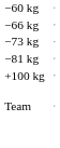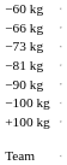 <table>
 <tr>
 <td>−60 kg<br></td>
 <td></td>
 <td></td>
 <td><hr></td>
 </tr>
 <tr>
 <td>−66 kg<br></td>
 <td></td>
 <td></td>
 <td><hr></td>
 </tr>
 <tr>
 <td>−73 kg<br></td>
 <td></td>
 <td></td>
 <td><hr></td>
 </tr>
 <tr>
 <td>−81 kg<br></td>
 <td></td>
 <td></td>
 <td><hr></td>
 </tr>
 <tr>
+<td>−90 kg<br></td>
+<td></td>
+<td></td>
+<td><hr></td>
+</tr>
+<tr>
+<td>−100 kg<br></td>
+<td></td>
+<td></td>
+<td><hr></td>
+</tr>
+<tr>
 <td>+100 kg<br></td>
 <td></td>
 <td></td>
 <td><hr></td>
 </tr>
 <tr>
 <td>Team<br></td>
 <td><br></td>
 <td><br></td>
 <td><br><hr><br></td>
 </tr>
 </table>
